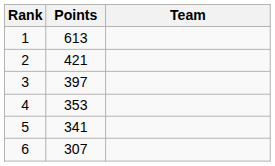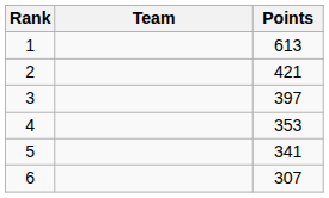 <table class="wikitable" style="text-align:center;">
 <tr>
 <th width=40>Rank</th>
+<th width=180>Team</th>
 <th width=60>Points</th>
-<th width=180>Team</th>
 </tr>
 <tr>
 <td>1</td>
+<td align=left></td>
 <td>613</td>
-<td align=left></td>
 </tr>
 <tr>
 <td>2</td>
+<td align=left></td>
 <td>421</td>
-<td align=left></td>
 </tr>
 <tr>
 <td>3</td>
+<td align=left></td>
 <td>397</td>
-<td align=left></td>
 </tr>
 <tr>
 <td>4</td>
+<td align=left></td>
 <td>353</td>
-<td align=left></td>
 </tr>
 <tr>
 <td>5</td>
+<td align=left></td>
 <td>341</td>
-<td align=left></td>
 </tr>
 <tr>
 <td>6</td>
+<td align=left></td>
 <td>307</td>
-<td align=left></td>
 </tr>
 </table>
